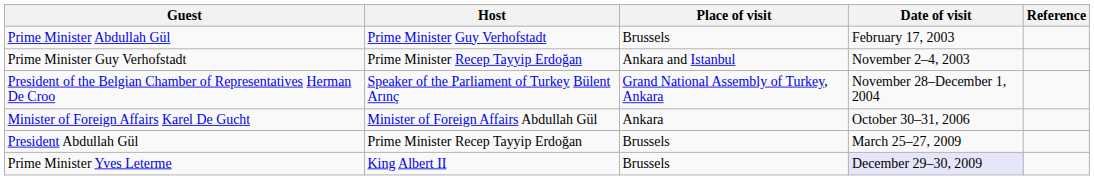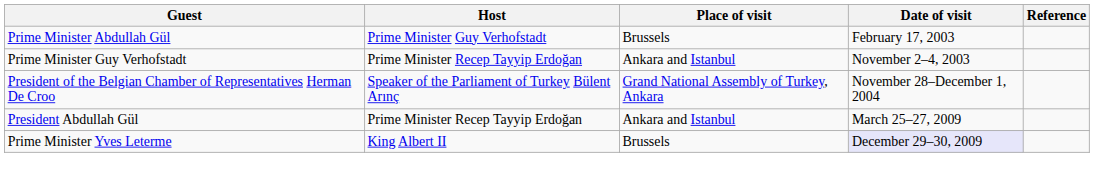 <table class="wikitable" border="1">
 <tr>
 <th>Guest</th>
 <th>Host</th>
 <th>Place of visit</th>
 <th>Date of visit</th>
 <th>Reference</th>
 </tr>
 <tr>
 <td><a href='#'>Prime Minister</a> <a href='#'>Abdullah Gül</a></td>
 <td><a href='#'>Prime Minister</a> <a href='#'>Guy Verhofstadt</a></td>
 <td>Brussels</td>
 <td>February 17, 2003</td>
 <td></td>
 </tr>
 <tr>
 <td>Prime Minister Guy Verhofstadt</td>
 <td>Prime Minister <a href='#'>Recep Tayyip Erdoğan</a></td>
 <td>Ankara and <a href='#'>Istanbul</a></td>
 <td>November 2–4, 2003</td>
 <td></td>
 </tr>
 <tr>
 <td><a href='#'>President of the Belgian Chamber of Representatives</a> <a href='#'>Herman De Croo</a></td>
 <td><a href='#'>Speaker of the Parliament of Turkey</a> <a href='#'>Bülent Arınç</a></td>
 <td><a href='#'>Grand National Assembly of Turkey</a>, <a href='#'>Ankara</a></td>
 <td>November 28–December 1, 2004</td>
 <td></td>
 </tr>
 <tr>
-<td><a href='#'>Minister of Foreign Affairs</a> <a href='#'>Karel De Gucht</a></td>
-<td><a href='#'>Minister of Foreign Affairs</a> Abdullah Gül</td>
-<td>Ankara</td>
-<td>October 30–31, 2006</td>
-<td></td>
-</tr>
-<tr>
 <td><a href='#'>President</a> Abdullah Gül</td>
 <td>Prime Minister Recep Tayyip Erdoğan</td>
-<td>Brussels</td>
+<td>Ankara and <a href='#'>Istanbul</a></td>
 <td>March 25–27, 2009</td>
 <td></td>
 </tr>
 <tr>
 <td>Prime Minister <a href='#'>Yves Leterme</a></td>
 <td><a href='#'>King</a> <a href='#'>Albert II</a></td>
 <td>Brussels</td>
 <td style="background: lavender;">December 29–30, 2009</td>
 <td></td>
 </tr>
 </table>
